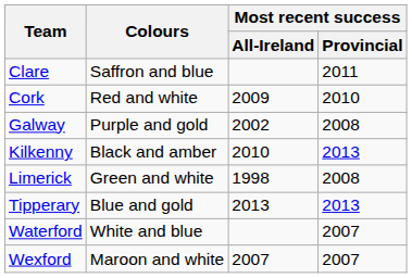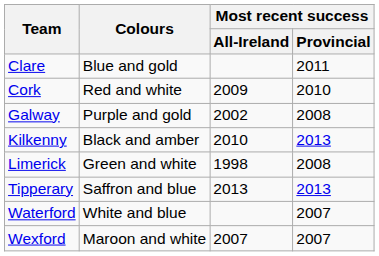 <table class="wikitable">
 <tr>
 <th rowspan="2">Team</th>
 <th rowspan="2">Colours</th>
 <th colspan="3">Most recent success</th>
 </tr>
 <tr>
 <th>All-Ireland</th>
 <th>Provincial</th>
 </tr>
 <tr>
 <td><a href='#'>Clare</a></td>
-<td>Saffron and blue</td>
+<td>Blue and gold</td>
 <td></td>
 <td>2011</td>
 </tr>
 <tr>
 <td><a href='#'>Cork</a></td>
 <td>Red and white</td>
 <td>2009</td>
 <td>2010</td>
 </tr>
 <tr>
 <td><a href='#'>Galway</a></td>
 <td>Purple and gold</td>
 <td>2002</td>
 <td>2008</td>
 </tr>
 <tr>
 <td><a href='#'>Kilkenny</a></td>
 <td>Black and amber</td>
 <td>2010</td>
 <td><a href='#'>2013</a></td>
 </tr>
 <tr>
 <td><a href='#'>Limerick</a></td>
 <td>Green and white</td>
 <td>1998</td>
 <td>2008</td>
 </tr>
 <tr>
 <td><a href='#'>Tipperary</a></td>
-<td>Blue and gold</td>
+<td>Saffron and blue</td>
 <td>2013</td>
 <td><a href='#'>2013</a></td>
 </tr>
 <tr>
 <td><a href='#'>Waterford</a></td>
 <td>White and blue</td>
 <td></td>
 <td>2007</td>
 </tr>
 <tr>
 <td><a href='#'>Wexford</a></td>
 <td>Maroon and white</td>
 <td>2007</td>
 <td>2007</td>
 </tr>
 </table>
